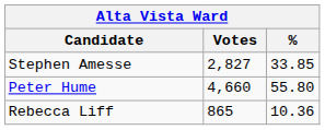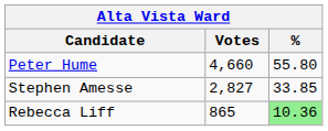 <table class="wikitable">
 <tr>
 <th colspan="3"><a href='#'>Alta Vista Ward</a></th>
 </tr>
 <tr>
 <th style="width: 170px">Candidate</th>
 <th style="width: 50px">Votes</th>
 <th style="width: 40px">%</th>
 </tr>
 <tr>
+<td><a href='#'>Peter Hume</a></td>
+<td>4,660</td>
+<td>55.80</td>
+</tr>
+<tr>
 <td>Stephen Amesse</td>
 <td>2,827</td>
 <td>33.85</td>
 </tr>
 <tr>
-<td><a href='#'>Peter Hume</a></td>
-<td>4,660</td>
-<td>55.80</td>
-</tr>
-<tr>
 <td>Rebecca Liff</td>
 <td>865</td>
-<td>10.36</td>
+<td style="background: lightgreen;">10.36</td>
 </tr>
 </table>
